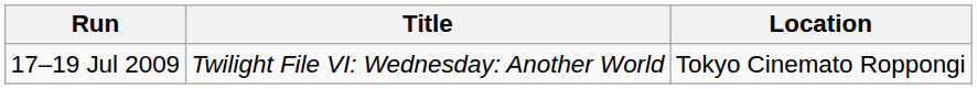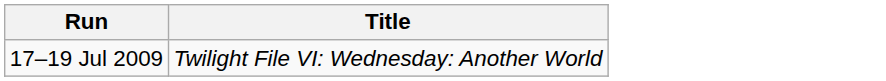 <table class="wikitable">
 <tr>
 <th>Run</th>
 <th>Title</th>
-<th>Location</th>
 </tr>
 <tr>
 <td>17–19 Jul 2009</td>
 <td><em>Twilight File VI: Wednesday: Another World</em></td>
-<td>Tokyo Cinemato Roppongi</td>
 </tr>
 </table>
